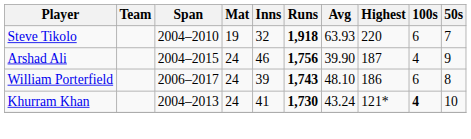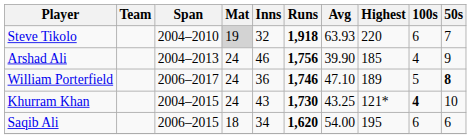 <table class="wikitable">
 <tr>
 <th>Player</th>
 <th>Team</th>
 <th>Span</th>
 <th>Mat</th>
 <th>Inns</th>
 <th>Runs</th>
 <th>Avg</th>
 <th>Highest</th>
 <th>100s</th>
 <th>50s</th>
 </tr>
 <tr>
 <td><a href='#'>Steve Tikolo</a></td>
 <td></td>
 <td>2004–2010</td>
-<td>19</td>
+<td style="background: lightgrey;">19</td>
 <td>32</td>
 <td><strong>1,918</strong></td>
 <td>63.93</td>
 <td>220</td>
 <td>6</td>
 <td>7</td>
 </tr>
 <tr>
 <td><a href='#'>Arshad Ali</a></td>
 <td></td>
-<td>2004–2015</td>
+<td>2004–2013</td>
 <td>24</td>
 <td>46</td>
 <td><strong>1,756</strong></td>
 <td>39.90</td>
-<td>187</td>
+<td>185</td>
 <td>4</td>
 <td>9</td>
 </tr>
 <tr>
 <td><a href='#'>William Porterfield</a></td>
 <td></td>
 <td>2006–2017</td>
 <td>24</td>
-<td>39</td>
-<td><strong>1,743</strong></td>
-<td>48.10</td>
-<td>186</td>
-<td>6</td>
-<td>8</td>
+<td>36</td>
+<td><strong>1,746</strong></td>
+<td>47.10</td>
+<td>189</td>
+<td>5</td>
+<td><strong>8</strong></td>
 </tr>
 <tr>
 <td><a href='#'>Khurram Khan</a></td>
 <td></td>
-<td>2004–2013</td>
+<td>2004–2015</td>
 <td>24</td>
-<td>41</td>
+<td>43</td>
 <td><strong>1,730</strong></td>
-<td>43.24</td>
+<td>43.25</td>
 <td>121*</td>
 <td><strong>4</strong></td>
 <td>10</td>
 </tr>
 <tr>
+<td><a href='#'>Saqib Ali</a></td>
+<td></td>
+<td>2006–2015</td>
+<td>18</td>
+<td>34</td>
+<td><strong>1,620</strong></td>
+<td>54.00</td>
+<td>195</td>
+<td>6</td>
+<td>6</td>
+</tr>
+<tr>
 </tr>
 </table>
